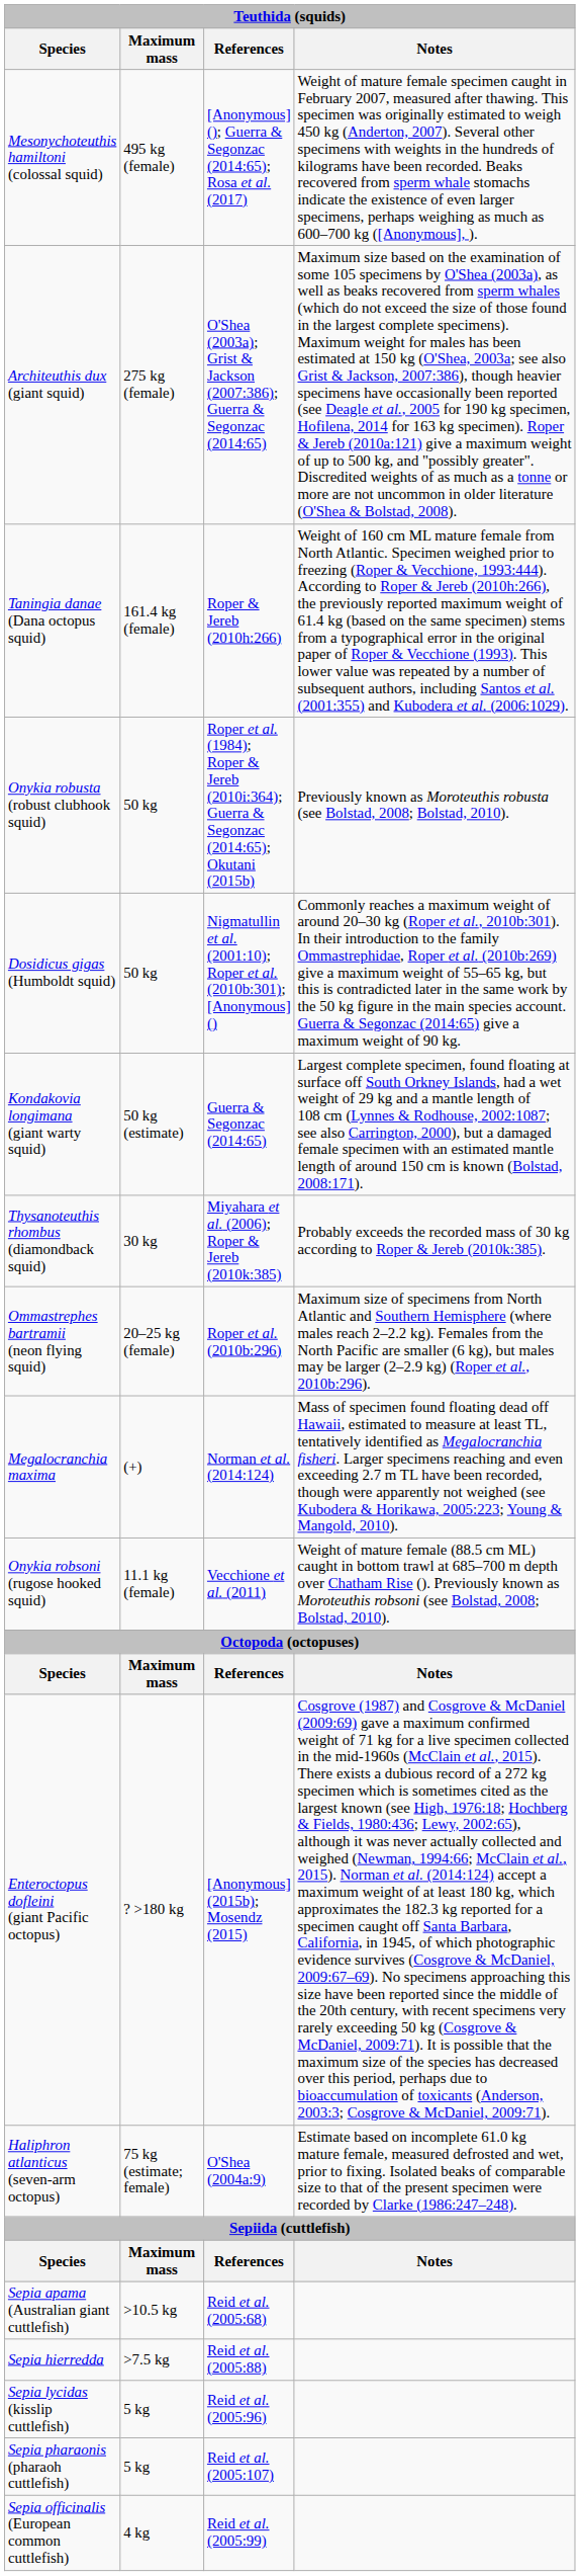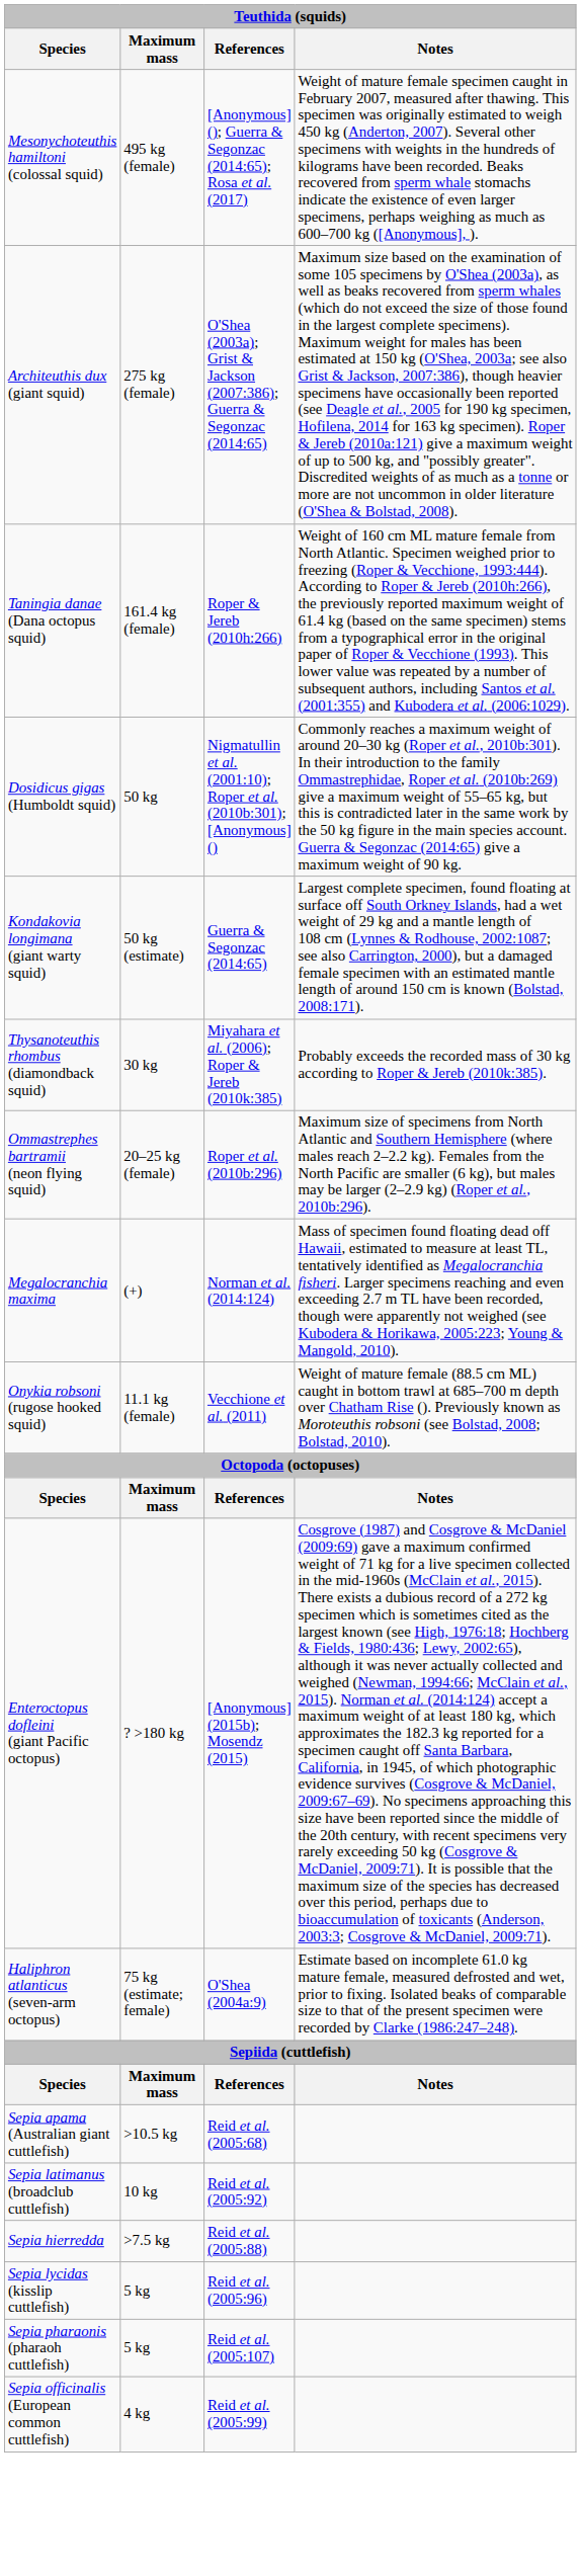 <table class="wikitable">
 <tr>
 <th colspan="4" style="background-color:silver;text-align:center;" id="Teuthida (squids)"><a href='#'>Teuthida</a> (squids)</th>
 </tr>
 <tr style="background-color:#cccccc;">
 <th scope="col" width="15%">Species</th>
 <th scope="col" width="15%">Maximum mass</th>
 <th scope="col" width="15%">References</th>
 <th scope="col" width="55%">Notes</th>
 </tr>
 <tr>
 <td><em><a href='#'>Mesonychoteuthis hamiltoni</a></em><br>(colossal squid)</td>
 <td>495 kg (female)</td>
 <td><a href='#'>[Anonymous] ()</a>; <a href='#'>Guerra & Segonzac (2014:65)</a>; <a href='#'>Rosa <em>et al.</em> (2017)</a></td>
 <td>Weight of mature female specimen caught in February 2007, measured after thawing. This specimen was originally estimated to weigh 450 kg (<a href='#'>Anderton, 2007</a>). Several other specimens with weights in the hundreds of kilograms have been recorded. Beaks recovered from <a href='#'>sperm whale</a> stomachs indicate the existence of even larger specimens, perhaps weighing as much as 600–700 kg (<a href='#'>[Anonymous], </a>).</td>
 </tr>
 <tr>
 <td><em><a href='#'>Architeuthis dux</a></em><br>(giant squid)</td>
 <td>275 kg (female)</td>
 <td><a href='#'>O'Shea (2003a)</a>; <a href='#'>Grist & Jackson (2007:386)</a>; <a href='#'>Guerra & Segonzac (2014:65)</a></td>
 <td>Maximum size based on the examination of some 105 specimens by <a href='#'>O'Shea (2003a)</a>, as well as beaks recovered from <a href='#'>sperm whales</a> (which do not exceed the size of those found in the largest complete specimens). Maximum weight for males has been estimated at 150 kg (<a href='#'>O'Shea, 2003a</a>; see also <a href='#'>Grist & Jackson, 2007:386</a>), though heavier specimens have occasionally been reported (see <a href='#'>Deagle <em>et al.</em>, 2005</a> for 190 kg specimen, <a href='#'>Hofilena, 2014</a> for 163 kg specimen). <a href='#'>Roper & Jereb (2010a:121)</a> give a maximum weight of up to 500 kg, and "possibly greater". Discredited weights of as much as a <a href='#'>tonne</a> or more are not uncommon in older literature (<a href='#'>O'Shea & Bolstad, 2008</a>).</td>
 </tr>
 <tr>
 <td><em><a href='#'>Taningia danae</a></em><br>(Dana octopus squid)</td>
 <td>161.4 kg (female)</td>
 <td><a href='#'>Roper & Jereb (2010h:266)</a></td>
 <td>Weight of 160 cm ML mature female from North Atlantic. Specimen weighed prior to freezing (<a href='#'>Roper & Vecchione, 1993:444</a>). According to <a href='#'>Roper & Jereb (2010h:266)</a>, the previously reported maximum weight of 61.4 kg (based on the same specimen) stems from a typographical error in the original paper of <a href='#'>Roper & Vecchione (1993)</a>. This lower value was repeated by a number of subsequent authors, including <a href='#'>Santos <em>et al.</em> (2001:355)</a> and <a href='#'>Kubodera <em>et al.</em> (2006:1029)</a>.</td>
-</tr>
-<tr>
-<td><em><a href='#'>Onykia robusta</a></em><br>(robust clubhook squid)</td>
-<td>50 kg</td>
-<td><a href='#'>Roper <em>et al.</em> (1984)</a>; <a href='#'>Roper & Jereb (2010i:364)</a>; <a href='#'>Guerra & Segonzac (2014:65)</a>; <a href='#'>Okutani (2015b)</a></td>
-<td>Previously known as <em>Moroteuthis robusta</em> (see <a href='#'>Bolstad, 2008</a>; <a href='#'>Bolstad, 2010</a>).</td>
 </tr>
 <tr>
 <td><em><a href='#'>Dosidicus gigas</a></em><br>(Humboldt squid)</td>
 <td>50 kg</td>
 <td><a href='#'>Nigmatullin <em>et al.</em> (2001:10)</a>; <a href='#'>Roper <em>et al.</em> (2010b:301)</a>; <a href='#'>[Anonymous] ()</a></td>
 <td>Commonly reaches a maximum weight of around 20–30 kg (<a href='#'>Roper <em>et al.</em>, 2010b:301</a>). In their introduction to the family <a href='#'>Ommastrephidae</a>, <a href='#'>Roper <em>et al.</em> (2010b:269)</a> give a maximum weight of 55–65 kg, but this is contradicted later in the same work by the 50 kg figure in the main species account. <a href='#'>Guerra & Segonzac (2014:65)</a> give a maximum weight of 90 kg.</td>
 </tr>
 <tr>
 <td><em><a href='#'>Kondakovia longimana</a></em><br>(giant warty squid)</td>
 <td>50 kg (estimate)</td>
 <td><a href='#'>Guerra & Segonzac (2014:65)</a></td>
 <td>Largest complete specimen, found floating at surface off <a href='#'>South Orkney Islands</a>, had a wet weight of 29 kg and a mantle length of 108 cm (<a href='#'>Lynnes & Rodhouse, 2002:1087</a>; see also <a href='#'>Carrington, 2000</a>), but a damaged female specimen with an estimated mantle length of around 150 cm is known (<a href='#'>Bolstad, 2008:171</a>).</td>
 </tr>
 <tr>
 <td><em><a href='#'>Thysanoteuthis rhombus</a></em><br>(diamondback squid)</td>
 <td>30 kg</td>
 <td><a href='#'>Miyahara <em>et al.</em> (2006)</a>; <a href='#'>Roper & Jereb (2010k:385)</a></td>
 <td>Probably exceeds the recorded mass of 30 kg according to <a href='#'>Roper & Jereb (2010k:385)</a>.</td>
 </tr>
 <tr>
 <td><em><a href='#'>Ommastrephes bartramii</a></em><br>(neon flying squid)</td>
 <td>20–25 kg (female)</td>
 <td><a href='#'>Roper <em>et al.</em> (2010b:296)</a></td>
 <td>Maximum size of specimens from North Atlantic and <a href='#'>Southern Hemisphere</a> (where males reach 2–2.2 kg). Females from the North Pacific are smaller (6 kg), but males may be larger (2–2.9 kg) (<a href='#'>Roper <em>et al.</em>, 2010b:296</a>).</td>
 </tr>
 <tr>
 <td><em><a href='#'>Megalocranchia maxima</a></em></td>
 <td> (+)</td>
 <td><a href='#'>Norman <em>et al.</em> (2014:124)</a></td>
 <td>Mass of specimen found floating dead off <a href='#'>Hawaii</a>, estimated to measure at least  TL, tentatively identified as <em><a href='#'>Megalocranchia fisheri</a></em>. Larger specimens reaching and even exceeding 2.7 m TL have been recorded, though were apparently not weighed (see <a href='#'>Kubodera & Horikawa, 2005:223</a>; <a href='#'>Young & Mangold, 2010</a>).</td>
 </tr>
 <tr>
 <td><em><a href='#'>Onykia robsoni</a></em><br>(rugose hooked squid)</td>
 <td>11.1 kg (female)</td>
 <td><a href='#'>Vecchione <em>et al.</em> (2011)</a></td>
 <td>Weight of mature female (88.5 cm ML) caught in bottom trawl at 685–700 m depth over <a href='#'>Chatham Rise</a> (). Previously known as <em>Moroteuthis robsoni</em> (see <a href='#'>Bolstad, 2008</a>; <a href='#'>Bolstad, 2010</a>).</td>
 </tr>
 <tr>
 <th colspan="4" style="background-color:silver;text-align:center;" id="Octopoda (octopuses)"><a href='#'>Octopoda</a> (octopuses)</th>
 </tr>
 <tr style="background-color:#cccccc;">
 <th scope="col" width="15%">Species</th>
 <th scope="col" width="15%">Maximum mass</th>
 <th scope="col" width="15%">References</th>
 <th scope="col" width="55%">Notes</th>
 </tr>
 <tr>
 <td><em><a href='#'>Enteroctopus dofleini</a></em><br>(giant Pacific octopus)</td>
 <td>? >180 kg</td>
 <td><a href='#'>[Anonymous] (2015b)</a>; <a href='#'>Mosendz (2015)</a></td>
 <td><a href='#'>Cosgrove (1987)</a> and <a href='#'>Cosgrove & McDaniel (2009:69)</a> gave a maximum confirmed weight of 71 kg for a live specimen collected in the mid-1960s (<a href='#'>McClain <em>et al.</em>, 2015</a>). There exists a dubious record of a 272 kg specimen which is sometimes cited as the largest known (see <a href='#'>High, 1976:18</a>; <a href='#'>Hochberg & Fields, 1980:436</a>; <a href='#'>Lewy, 2002:65</a>), although it was never actually collected and weighed (<a href='#'>Newman, 1994:66</a>; <a href='#'>McClain <em>et al.</em>, 2015</a>). <a href='#'>Norman <em>et al.</em> (2014:124)</a> accept a maximum weight of at least 180 kg, which approximates the 182.3 kg reported for a specimen caught off <a href='#'>Santa Barbara</a>, <a href='#'>California</a>, in 1945, of which photographic evidence survives (<a href='#'>Cosgrove & McDaniel, 2009:67–69</a>). No specimens approaching this size have been reported since the middle of the 20th century, with recent specimens very rarely exceeding 50 kg (<a href='#'>Cosgrove & McDaniel, 2009:71</a>). It is possible that the maximum size of the species has decreased over this period, perhaps due to <a href='#'>bioaccumulation</a> of <a href='#'>toxicants</a> (<a href='#'>Anderson, 2003:3</a>; <a href='#'>Cosgrove & McDaniel, 2009:71</a>).</td>
 </tr>
 <tr>
 <td><em><a href='#'>Haliphron atlanticus</a></em><br>(seven-arm octopus)</td>
 <td>75 kg (estimate; female)</td>
 <td><a href='#'>O'Shea (2004a:9)</a></td>
 <td>Estimate based on incomplete 61.0 kg mature female, measured defrosted and wet, prior to fixing. Isolated beaks of comparable size to that of the present specimen were recorded by <a href='#'>Clarke (1986:247–248)</a>.</td>
 </tr>
 <tr>
 <th colspan="4" style="background-color:silver;text-align:center;" id="Sepiida (cuttlefish)"><a href='#'>Sepiida</a> (cuttlefish)</th>
 </tr>
 <tr style="background-color:#cccccc;">
 <th scope="col" width="15%">Species</th>
 <th scope="col" width="15%">Maximum mass</th>
 <th scope="col" width="15%">References</th>
 <th scope="col" width="55%">Notes</th>
 </tr>
 <tr>
 <td><em><a href='#'>Sepia apama</a></em><br>(Australian giant cuttlefish)</td>
 <td>>10.5 kg</td>
 <td><a href='#'>Reid <em>et al.</em> (2005:68)</a></td>
 <td></td>
 </tr>
 <tr>
+<td><em><a href='#'>Sepia latimanus</a></em><br>(broadclub cuttlefish)</td>
+<td>10 kg</td>
+<td><a href='#'>Reid <em>et al.</em> (2005:92)</a></td>
+<td></td>
+</tr>
+<tr>
 <td><em><a href='#'>Sepia hierredda</a></em></td>
 <td>>7.5 kg</td>
 <td><a href='#'>Reid <em>et al.</em> (2005:88)</a></td>
 <td></td>
 </tr>
 <tr>
 <td><em><a href='#'>Sepia lycidas</a></em><br>(kisslip cuttlefish)</td>
 <td>5 kg</td>
 <td><a href='#'>Reid <em>et al.</em> (2005:96)</a></td>
 <td></td>
 </tr>
 <tr>
 <td><em><a href='#'>Sepia pharaonis</a></em><br>(pharaoh cuttlefish)</td>
 <td>5 kg</td>
 <td><a href='#'>Reid <em>et al.</em> (2005:107)</a></td>
 <td></td>
 </tr>
 <tr>
 <td><em><a href='#'>Sepia officinalis</a></em><br>(European common cuttlefish)</td>
 <td>4 kg</td>
 <td><a href='#'>Reid <em>et al.</em> (2005:99)</a></td>
 <td></td>
 </tr>
 </table>
